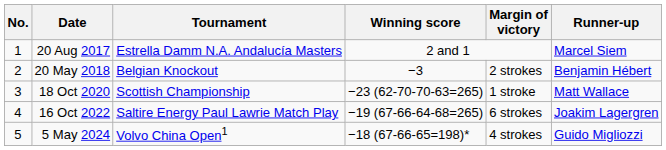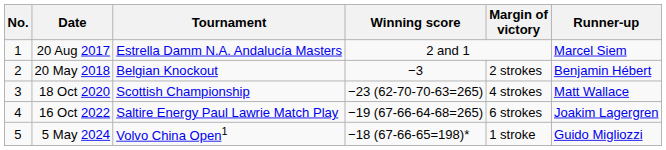 <table class="wikitable" style="font-size:95%;">
 <tr>
 <th>No.</th>
 <th>Date</th>
 <th>Tournament</th>
 <th>Winning score</th>
 <th>Margin of<br>victory</th>
 <th>Runner-up</th>
 </tr>
 <tr>
 <td align=center>1</td>
 <td align=right>20 Aug <a href='#'>2017</a></td>
 <td><a href='#'>Estrella Damm N.A. Andalucía Masters</a></td>
 <td colspan=2 align=center>2 and 1</td>
 <td> <a href='#'>Marcel Siem</a></td>
 </tr>
 <tr>
 <td align=center>2</td>
 <td align=right>20 May <a href='#'>2018</a></td>
 <td><a href='#'>Belgian Knockout</a></td>
 <td align=center>−3</td>
 <td>2 strokes</td>
 <td> <a href='#'>Benjamin Hébert</a></td>
 </tr>
 <tr>
 <td align=center>3</td>
 <td align=right>18 Oct <a href='#'>2020</a></td>
 <td><a href='#'>Scottish Championship</a></td>
 <td>−23 (62-70-70-63=265)</td>
-<td>1 stroke</td>
+<td>4 strokes</td>
 <td> <a href='#'>Matt Wallace</a></td>
 </tr>
 <tr>
 <td align=center>4</td>
 <td align=right>16 Oct <a href='#'>2022</a></td>
 <td><a href='#'>Saltire Energy Paul Lawrie Match Play</a></td>
 <td>−19 (67-66-64-68=265)</td>
 <td>6 strokes</td>
 <td> <a href='#'>Joakim Lagergren</a></td>
 </tr>
 <tr>
 <td align=center>5</td>
 <td align=right>5 May <a href='#'>2024</a></td>
 <td><a href='#'>Volvo China Open</a><sup>1</sup></td>
 <td>−18 (67-66-65=198)*</td>
-<td>4 strokes</td>
+<td>1 stroke</td>
 <td> <a href='#'>Guido Migliozzi</a></td>
 </tr>
 </table>
